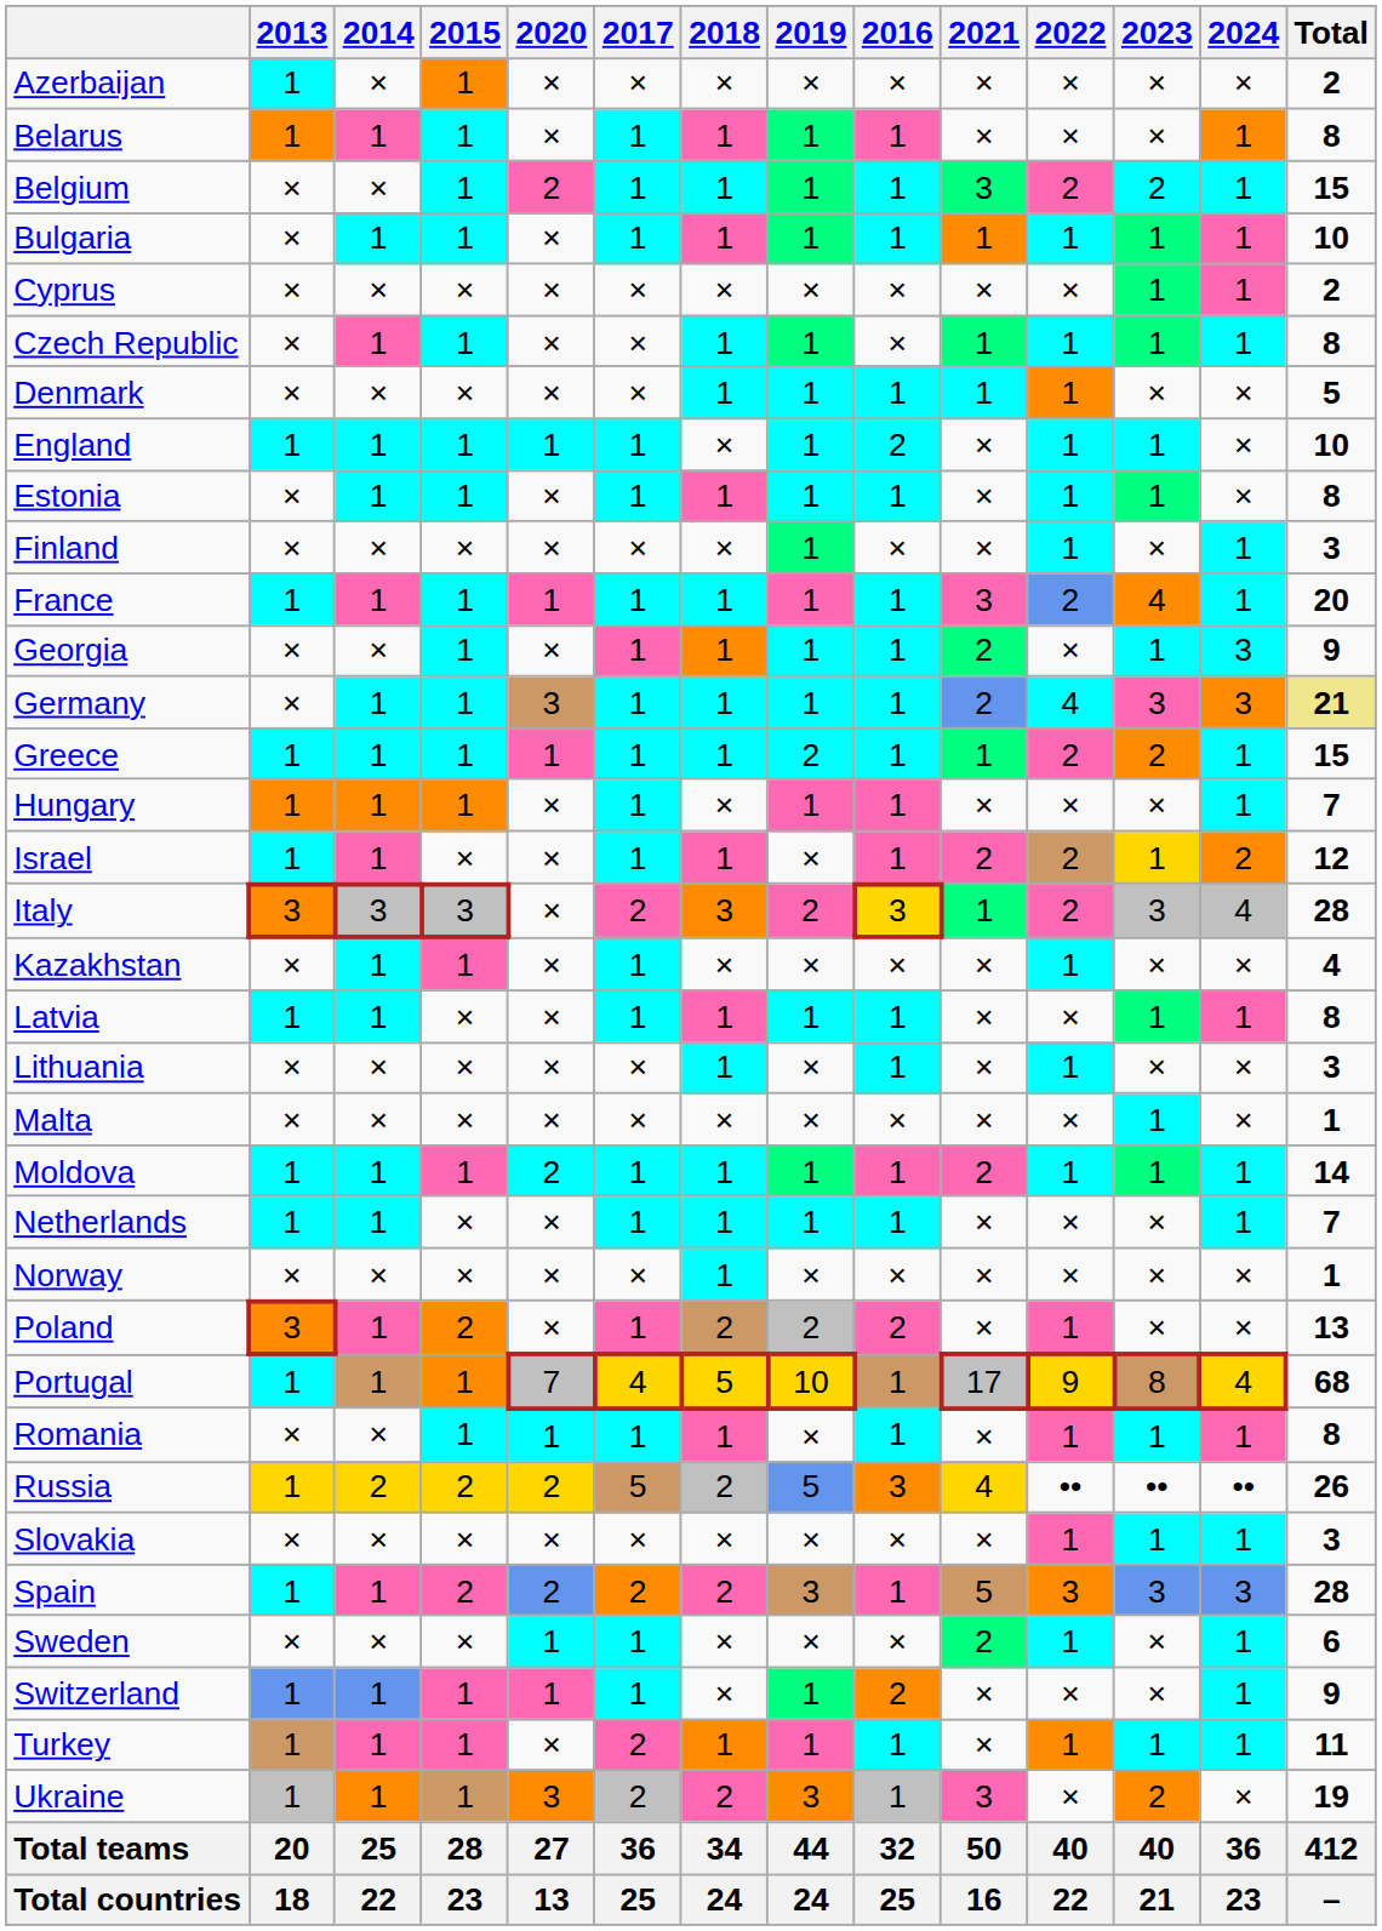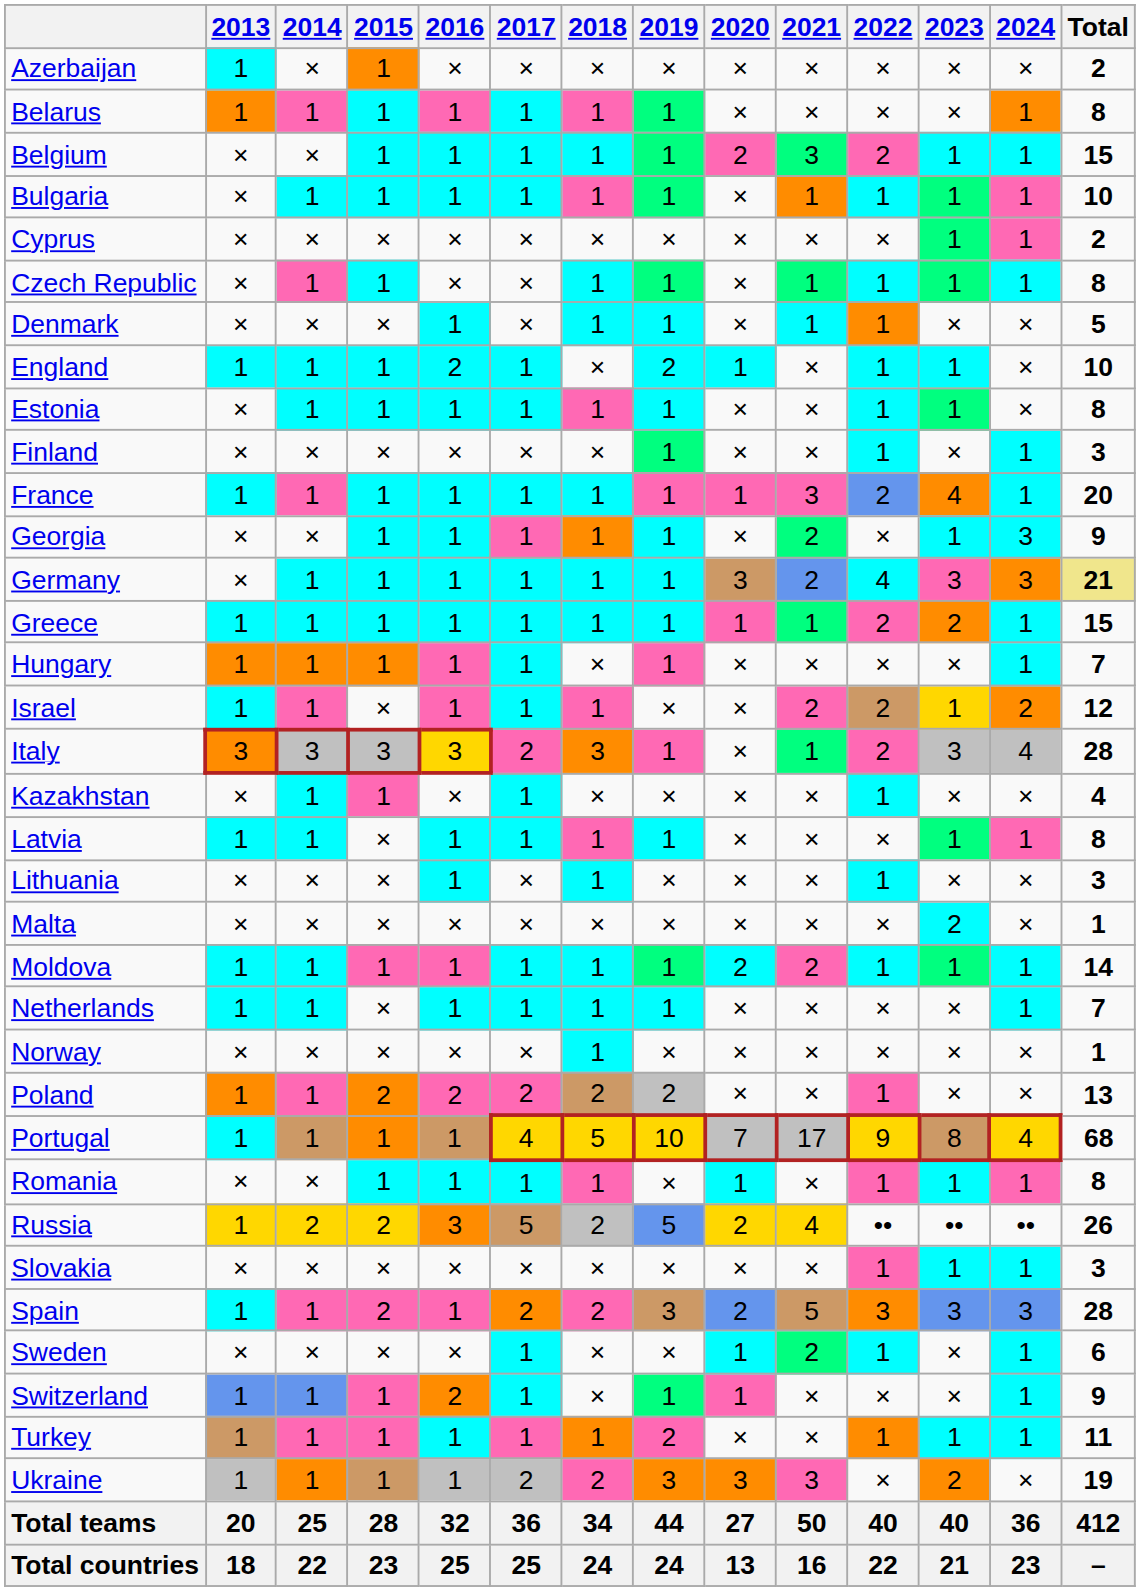 <table class="wikitable" style="text-align:center;font-size:88%;">
 <tr>
 <th></th>
 <th><a href='#'>2013</a></th>
 <th><a href='#'>2014</a></th>
 <th><a href='#'>2015</a></th>
-<th><a href='#'>2020</a></th>
+<th><a href='#'>2016</a></th>
 <th><a href='#'>2017</a></th>
 <th><a href='#'>2018</a></th>
 <th><a href='#'>2019</a></th>
-<th><a href='#'>2016</a></th>
+<th><a href='#'>2020</a></th>
 <th><a href='#'>2021</a></th>
 <th><a href='#'>2022</a></th>
 <th><a href='#'>2023</a></th>
 <th><a href='#'>2024</a></th>
 <th>Total</th>
 </tr>
 <tr>
 <td align=left> <a href='#'>Azerbaijan</a></td>
 <td bgcolor=cyan>1</td>
 <td>×</td>
 <td bgcolor=darkorange>1</td>
 <td>×</td>
 <td>×</td>
 <td>×</td>
 <td>×</td>
 <td>×</td>
 <td>×</td>
 <td>×</td>
 <td>×</td>
 <td>×</td>
 <td><strong>2</strong></td>
 </tr>
 <tr>
 <td align=left> <a href='#'>Belarus</a></td>
 <td bgcolor=darkorange>1</td>
 <td bgcolor=hotpink>1</td>
 <td bgcolor=cyan>1</td>
-<td>×</td>
+<td bgcolor=hotpink>1</td>
 <td bgcolor=cyan>1</td>
 <td bgcolor=hotpink>1</td>
 <td bgcolor=springgreen>1</td>
-<td bgcolor=hotpink>1</td>
+<td>×</td>
 <td>×</td>
 <td>×</td>
 <td>×</td>
 <td bgcolor=darkorange>1</td>
 <td><strong>8</strong></td>
 </tr>
 <tr>
 <td align=left> <a href='#'>Belgium</a></td>
 <td>×</td>
 <td>×</td>
 <td bgcolor=cyan>1</td>
-<td bgcolor=hotpink>2</td>
+<td bgcolor=cyan>1</td>
 <td bgcolor=cyan>1</td>
 <td bgcolor=cyan>1</td>
 <td bgcolor=springgreen>1</td>
-<td bgcolor=cyan>1</td>
+<td bgcolor=hotpink>2</td>
 <td bgcolor=springgreen>3</td>
 <td bgcolor=hotpink>2</td>
-<td bgcolor=cyan>2</td>
+<td bgcolor=cyan>1</td>
 <td bgcolor=cyan>1</td>
 <td><strong>15</strong></td>
 </tr>
 <tr>
 <td align=left> <a href='#'>Bulgaria</a></td>
 <td>×</td>
 <td bgcolor=cyan>1</td>
 <td bgcolor=cyan>1</td>
-<td>×</td>
+<td bgcolor=cyan>1</td>
 <td bgcolor=cyan>1</td>
 <td bgcolor=hotpink>1</td>
 <td bgcolor=springgreen>1</td>
-<td bgcolor=cyan>1</td>
+<td>×</td>
 <td bgcolor=darkorange>1</td>
 <td bgcolor=cyan>1</td>
 <td bgcolor=springgreen>1</td>
 <td bgcolor=hotpink>1</td>
 <td><strong>10</strong></td>
 </tr>
 <tr>
 <td align=left> <a href='#'>Cyprus</a></td>
 <td>×</td>
 <td>×</td>
 <td>×</td>
 <td>×</td>
 <td>×</td>
 <td>×</td>
 <td>×</td>
 <td>×</td>
 <td>×</td>
 <td>×</td>
 <td bgcolor=springgreen>1</td>
 <td bgcolor=hotpink>1</td>
 <td><strong>2</strong></td>
 </tr>
 <tr>
 <td align=left> <a href='#'>Czech Republic</a></td>
 <td>×</td>
 <td bgcolor=hotpink>1</td>
 <td bgcolor=cyan>1</td>
 <td>×</td>
 <td>×</td>
 <td bgcolor=cyan>1</td>
 <td bgcolor=springgreen>1</td>
 <td>×</td>
 <td bgcolor=springgreen>1</td>
 <td bgcolor=cyan>1</td>
 <td bgcolor=springgreen>1</td>
 <td bgcolor=cyan>1</td>
 <td><strong>8</strong></td>
 </tr>
 <tr>
 <td align=left> <a href='#'>Denmark</a></td>
 <td>×</td>
 <td>×</td>
 <td>×</td>
-<td>×</td>
+<td bgcolor=cyan>1</td>
 <td>×</td>
 <td bgcolor=cyan>1</td>
 <td bgcolor=cyan>1</td>
-<td bgcolor=cyan>1</td>
+<td>×</td>
 <td bgcolor=cyan>1</td>
 <td bgcolor=darkorange>1</td>
 <td>×</td>
 <td>×</td>
 <td><strong>5</strong></td>
 </tr>
 <tr>
 <td align=left> <a href='#'>England</a></td>
 <td bgcolor=cyan>1</td>
 <td bgcolor=cyan>1</td>
 <td bgcolor=cyan>1</td>
-<td bgcolor=cyan>1</td>
+<td bgcolor=cyan>2</td>
 <td bgcolor=cyan>1</td>
 <td>×</td>
+<td bgcolor=cyan>2</td>
 <td bgcolor=cyan>1</td>
-<td bgcolor=cyan>2</td>
 <td>×</td>
 <td bgcolor=cyan>1</td>
 <td bgcolor=cyan>1</td>
 <td>×</td>
 <td><strong>10</strong></td>
 </tr>
 <tr>
 <td align=left> <a href='#'>Estonia</a></td>
 <td>×</td>
 <td bgcolor=cyan>1</td>
 <td bgcolor=cyan>1</td>
-<td>×</td>
+<td bgcolor=cyan>1</td>
 <td bgcolor=cyan>1</td>
 <td bgcolor=hotpink>1</td>
 <td bgcolor=cyan>1</td>
-<td bgcolor=cyan>1</td>
+<td>×</td>
 <td>×</td>
 <td bgcolor=cyan>1</td>
 <td bgcolor=springgreen>1</td>
 <td>×</td>
 <td><strong>8</strong></td>
 </tr>
 <tr>
 <td align=left> <a href='#'>Finland</a></td>
 <td>×</td>
 <td>×</td>
 <td>×</td>
 <td>×</td>
 <td>×</td>
 <td>×</td>
 <td bgcolor=springgreen>1</td>
 <td>×</td>
 <td>×</td>
 <td bgcolor=cyan>1</td>
 <td>×</td>
 <td bgcolor=cyan>1</td>
 <td><strong>3</strong></td>
 </tr>
 <tr>
 <td align=left> <a href='#'>France</a></td>
 <td bgcolor=cyan>1</td>
 <td bgcolor=hotpink>1</td>
 <td bgcolor=cyan>1</td>
-<td bgcolor=hotpink>1</td>
+<td bgcolor=cyan>1</td>
 <td bgcolor=cyan>1</td>
 <td bgcolor=cyan>1</td>
 <td bgcolor=hotpink>1</td>
-<td bgcolor=cyan>1</td>
+<td bgcolor=hotpink>1</td>
 <td bgcolor=hotpink>3</td>
 <td bgcolor=CornflowerBlue>2</td>
 <td bgcolor=darkorange>4</td>
 <td bgcolor=cyan>1</td>
 <td><strong>20</strong></td>
 </tr>
 <tr>
 <td align=left> <a href='#'>Georgia</a></td>
 <td>×</td>
 <td>×</td>
 <td bgcolor=cyan>1</td>
-<td>×</td>
+<td bgcolor=cyan>1</td>
 <td bgcolor=hotpink>1</td>
 <td bgcolor=darkorange>1</td>
 <td bgcolor=cyan>1</td>
-<td bgcolor=cyan>1</td>
+<td>×</td>
 <td bgcolor=springgreen>2</td>
 <td>×</td>
 <td bgcolor=cyan>1</td>
 <td bgcolor=cyan>3</td>
 <td><strong>9</strong></td>
 </tr>
 <tr>
 <td align=left> <a href='#'>Germany</a></td>
 <td>×</td>
 <td bgcolor=cyan>1</td>
 <td bgcolor=cyan>1</td>
-<td bgcolor=#c96>3</td>
 <td bgcolor=cyan>1</td>
 <td bgcolor=cyan>1</td>
 <td bgcolor=cyan>1</td>
 <td bgcolor=cyan>1</td>
+<td bgcolor=#c96>3</td>
 <td bgcolor=CornflowerBlue>2</td>
 <td bgcolor=cyan>4</td>
 <td bgcolor=hotpink>3</td>
 <td bgcolor=darkorange>3</td>
 <td style="background: khaki;"><strong>21</strong></td>
 </tr>
 <tr>
 <td align=left> <a href='#'>Greece</a></td>
 <td bgcolor=cyan>1</td>
 <td bgcolor=cyan>1</td>
 <td bgcolor=cyan>1</td>
-<td bgcolor=hotpink>1</td>
 <td bgcolor=cyan>1</td>
 <td bgcolor=cyan>1</td>
-<td bgcolor=cyan>2</td>
 <td bgcolor=cyan>1</td>
+<td bgcolor=cyan>1</td>
+<td bgcolor=hotpink>1</td>
 <td bgcolor=springgreen>1</td>
 <td bgcolor=hotpink>2</td>
 <td bgcolor=darkorange>2</td>
 <td bgcolor=cyan>1</td>
 <td><strong>15</strong></td>
 </tr>
 <tr>
 <td align=left> <a href='#'>Hungary</a></td>
 <td bgcolor=darkorange>1</td>
 <td bgcolor=darkorange>1</td>
 <td bgcolor=darkorange>1</td>
-<td>×</td>
+<td bgcolor=hotpink>1</td>
 <td bgcolor=cyan>1</td>
 <td>×</td>
 <td bgcolor=hotpink>1</td>
-<td bgcolor=hotpink>1</td>
+<td>×</td>
 <td>×</td>
 <td>×</td>
 <td>×</td>
 <td bgcolor=cyan>1</td>
 <td><strong>7</strong></td>
 </tr>
 <tr>
 <td align=left> <a href='#'>Israel</a></td>
 <td bgcolor=cyan>1</td>
 <td bgcolor=hotpink>1</td>
 <td>×</td>
-<td>×</td>
+<td bgcolor=hotpink>1</td>
 <td bgcolor=cyan>1</td>
 <td bgcolor=hotpink>1</td>
 <td>×</td>
-<td bgcolor=hotpink>1</td>
+<td>×</td>
 <td bgcolor=hotpink>2</td>
 <td bgcolor=#c96>2</td>
 <td bgcolor=gold>1</td>
 <td bgcolor=darkorange>2</td>
 <td><strong>12</strong></td>
 </tr>
 <tr>
 <td align=left> <a href='#'>Italy</a></td>
 <td bgcolor=darkorange style="border: 2.5px solid firebrick">3</td>
 <td bgcolor=silver style="border: 2.5px solid firebrick">3</td>
 <td bgcolor=silver style="border: 2.5px solid firebrick">3</td>
-<td>×</td>
+<td bgcolor=gold style="border: 2.5px solid firebrick">3</td>
 <td bgcolor=hotpink>2</td>
 <td bgcolor=darkorange>3</td>
-<td bgcolor=hotpink>2</td>
-<td bgcolor=gold style="border: 2.5px solid firebrick">3</td>
+<td bgcolor=hotpink>1</td>
+<td>×</td>
 <td bgcolor=springgreen>1</td>
 <td bgcolor=hotpink>2</td>
 <td bgcolor=silver>3</td>
 <td bgcolor=silver>4</td>
 <td><strong>28</strong></td>
 </tr>
 <tr>
 <td align=left> <a href='#'>Kazakhstan</a></td>
 <td>×</td>
 <td bgcolor=cyan>1</td>
 <td bgcolor=hotpink>1</td>
 <td>×</td>
 <td bgcolor=cyan>1</td>
 <td>×</td>
 <td>×</td>
 <td>×</td>
 <td>×</td>
 <td bgcolor=cyan>1</td>
 <td>×</td>
 <td>×</td>
 <td><strong>4</strong></td>
 </tr>
 <tr>
 <td align=left> <a href='#'>Latvia</a></td>
 <td bgcolor=cyan>1</td>
 <td bgcolor=cyan>1</td>
 <td>×</td>
-<td>×</td>
+<td bgcolor=cyan>1</td>
 <td bgcolor=cyan>1</td>
 <td bgcolor=hotpink>1</td>
 <td bgcolor=cyan>1</td>
-<td bgcolor=cyan>1</td>
+<td>×</td>
 <td>×</td>
 <td>×</td>
 <td bgcolor=springgreen>1</td>
 <td bgcolor=hotpink>1</td>
 <td><strong>8</strong></td>
 </tr>
 <tr>
 <td align=left> <a href='#'>Lithuania</a></td>
 <td>×</td>
 <td>×</td>
 <td>×</td>
-<td>×</td>
+<td bgcolor=cyan>1</td>
 <td>×</td>
 <td bgcolor=cyan>1</td>
 <td>×</td>
-<td bgcolor=cyan>1</td>
+<td>×</td>
 <td>×</td>
 <td bgcolor=cyan>1</td>
 <td>×</td>
 <td>×</td>
 <td><strong>3</strong></td>
 </tr>
 <tr>
 <td align=left> <a href='#'>Malta</a></td>
 <td>×</td>
 <td>×</td>
 <td>×</td>
 <td>×</td>
 <td>×</td>
 <td>×</td>
 <td>×</td>
 <td>×</td>
 <td>×</td>
 <td>×</td>
-<td bgcolor=cyan>1</td>
+<td bgcolor=cyan>2</td>
 <td>×</td>
 <td><strong>1</strong></td>
 </tr>
 <tr>
 <td align=left> <a href='#'>Moldova</a></td>
 <td bgcolor=cyan>1</td>
 <td bgcolor=cyan>1</td>
 <td bgcolor=hotpink>1</td>
-<td bgcolor=cyan>2</td>
+<td bgcolor=hotpink>1</td>
 <td bgcolor=cyan>1</td>
 <td bgcolor=cyan>1</td>
 <td bgcolor=springgreen>1</td>
-<td bgcolor=hotpink>1</td>
+<td bgcolor=cyan>2</td>
 <td bgcolor=hotpink>2</td>
 <td bgcolor=cyan>1</td>
 <td bgcolor=springgreen>1</td>
 <td bgcolor=cyan>1</td>
 <td><strong>14</strong></td>
 </tr>
 <tr>
 <td align=left> <a href='#'>Netherlands</a></td>
 <td bgcolor=cyan>1</td>
 <td bgcolor=cyan>1</td>
 <td>×</td>
-<td>×</td>
 <td bgcolor=cyan>1</td>
 <td bgcolor=cyan>1</td>
 <td bgcolor=cyan>1</td>
 <td bgcolor=cyan>1</td>
+<td>×</td>
 <td>×</td>
 <td>×</td>
 <td>×</td>
 <td bgcolor=cyan>1</td>
 <td><strong>7</strong></td>
 </tr>
 <tr>
 <td align=left> <a href='#'>Norway</a></td>
 <td>×</td>
 <td>×</td>
 <td>×</td>
 <td>×</td>
 <td>×</td>
 <td bgcolor=cyan>1</td>
 <td>×</td>
 <td>×</td>
 <td>×</td>
 <td>×</td>
 <td>×</td>
 <td>×</td>
 <td><strong>1</strong></td>
 </tr>
 <tr>
 <td align=left> <a href='#'>Poland</a></td>
-<td bgcolor=darkorange style="border: 2.5px solid firebrick">3</td>
+<td bgcolor=darkorange>1</td>
 <td bgcolor=hotpink>1</td>
 <td bgcolor=darkorange>2</td>
-<td>×</td>
-<td bgcolor=hotpink>1</td>
+<td bgcolor=hotpink>2</td>
+<td bgcolor=hotpink>2</td>
 <td bgcolor=#c96>2</td>
 <td bgcolor=silver>2</td>
-<td bgcolor=hotpink>2</td>
+<td>×</td>
 <td>×</td>
 <td bgcolor=hotpink>1</td>
 <td>×</td>
 <td>×</td>
 <td><strong>13</strong></td>
 </tr>
 <tr>
 <td align=left> <a href='#'>Portugal</a></td>
 <td bgcolor=cyan>1</td>
 <td bgcolor=#c96>1</td>
 <td bgcolor=darkorange>1</td>
-<td bgcolor=silver style="border: 2.5px solid firebrick">7</td>
+<td bgcolor=#c96>1</td>
 <td bgcolor=gold style="border: 2.5px solid firebrick">4</td>
 <td bgcolor=gold style="border: 2.5px solid firebrick">5</td>
 <td bgcolor=gold style="border: 2.5px solid firebrick">10</td>
-<td bgcolor=#c96>1</td>
+<td bgcolor=silver style="border: 2.5px solid firebrick">7</td>
 <td bgcolor=silver style="border: 2.5px solid firebrick">17</td>
 <td bgcolor=gold style="border: 2.5px solid firebrick">9</td>
 <td bgcolor=#c96 style="border: 2.5px solid firebrick">8</td>
 <td bgcolor=gold style="border: 2.5px solid firebrick">4</td>
 <td><strong>68</strong></td>
 </tr>
 <tr>
 <td align=left> <a href='#'>Romania</a></td>
 <td>×</td>
 <td>×</td>
 <td bgcolor=cyan>1</td>
 <td bgcolor=cyan>1</td>
 <td bgcolor=cyan>1</td>
 <td bgcolor=hotpink>1</td>
 <td>×</td>
 <td bgcolor=cyan>1</td>
 <td>×</td>
 <td bgcolor=hotpink>1</td>
 <td bgcolor=cyan>1</td>
 <td bgcolor=hotpink>1</td>
 <td><strong>8</strong></td>
 </tr>
 <tr>
 <td align=left> <a href='#'>Russia</a></td>
 <td bgcolor=gold>1</td>
 <td bgcolor=gold>2</td>
 <td bgcolor=gold>2</td>
-<td bgcolor=gold>2</td>
+<td bgcolor=darkorange>3</td>
 <td bgcolor=#c96>5</td>
 <td bgcolor=silver>2</td>
 <td bgcolor=CornflowerBlue>5</td>
-<td bgcolor=darkorange>3</td>
+<td bgcolor=gold>2</td>
 <td bgcolor=gold>4</td>
 <td>••</td>
 <td>••</td>
 <td>••</td>
 <td><strong>26</strong></td>
 </tr>
 <tr>
 <td align=left> <a href='#'>Slovakia</a></td>
 <td>×</td>
 <td>×</td>
 <td>×</td>
 <td>×</td>
 <td>×</td>
 <td>×</td>
 <td>×</td>
 <td>×</td>
 <td>×</td>
 <td bgcolor=hotpink>1</td>
 <td bgcolor=cyan>1</td>
 <td bgcolor=cyan>1</td>
 <td><strong>3</strong></td>
 </tr>
 <tr>
 <td align=left> <a href='#'>Spain</a></td>
 <td bgcolor=cyan>1</td>
 <td bgcolor=hotpink>1</td>
 <td bgcolor=hotpink>2</td>
-<td bgcolor=CornflowerBlue>2</td>
+<td bgcolor=hotpink>1</td>
 <td bgcolor=darkorange>2</td>
 <td bgcolor=hotpink>2</td>
 <td bgcolor=#c96>3</td>
-<td bgcolor=hotpink>1</td>
+<td bgcolor=CornflowerBlue>2</td>
 <td bgcolor=#c96>5</td>
 <td bgcolor=darkorange>3</td>
 <td bgcolor=CornflowerBlue>3</td>
 <td bgcolor=CornflowerBlue>3</td>
 <td><strong>28</strong></td>
 </tr>
 <tr>
 <td align=left> <a href='#'>Sweden</a></td>
 <td>×</td>
 <td>×</td>
 <td>×</td>
-<td bgcolor=cyan>1</td>
+<td>×</td>
 <td bgcolor=cyan>1</td>
 <td>×</td>
 <td>×</td>
-<td>×</td>
+<td bgcolor=cyan>1</td>
 <td bgcolor=springgreen>2</td>
 <td bgcolor=cyan>1</td>
 <td>×</td>
 <td bgcolor=cyan>1</td>
 <td><strong>6</strong></td>
 </tr>
 <tr>
 <td align=left> <a href='#'>Switzerland</a></td>
 <td bgcolor=CornflowerBlue>1</td>
 <td bgcolor=CornflowerBlue>1</td>
 <td bgcolor=hotpink>1</td>
-<td bgcolor=hotpink>1</td>
+<td bgcolor=darkorange>2</td>
 <td bgcolor=cyan>1</td>
 <td>×</td>
 <td bgcolor=springgreen>1</td>
-<td bgcolor=darkorange>2</td>
+<td bgcolor=hotpink>1</td>
 <td>×</td>
 <td>×</td>
 <td>×</td>
 <td bgcolor=cyan>1</td>
 <td><strong>9</strong></td>
 </tr>
 <tr>
 <td align=left> <a href='#'>Turkey</a></td>
 <td bgcolor=#c96>1</td>
 <td bgcolor=hotpink>1</td>
 <td bgcolor=hotpink>1</td>
+<td bgcolor=cyan>1</td>
+<td bgcolor=hotpink>1</td>
+<td bgcolor=darkorange>1</td>
+<td bgcolor=hotpink>2</td>
 <td>×</td>
-<td bgcolor=hotpink>2</td>
-<td bgcolor=darkorange>1</td>
-<td bgcolor=hotpink>1</td>
-<td bgcolor=cyan>1</td>
 <td>×</td>
 <td bgcolor=darkorange>1</td>
 <td bgcolor=cyan>1</td>
 <td bgcolor=cyan>1</td>
 <td><strong>11</strong></td>
 </tr>
 <tr>
 <td align=left> <a href='#'>Ukraine</a></td>
 <td bgcolor=silver>1</td>
 <td bgcolor=darkorange>1</td>
 <td bgcolor=#c96>1</td>
-<td bgcolor=darkorange>3</td>
+<td bgcolor=silver>1</td>
 <td bgcolor=silver>2</td>
 <td bgcolor=hotpink>2</td>
 <td bgcolor=darkorange>3</td>
-<td bgcolor=silver>1</td>
+<td bgcolor=darkorange>3</td>
 <td bgcolor=hotpink>3</td>
 <td>×</td>
 <td bgcolor=darkorange>2</td>
 <td>×</td>
 <td><strong>19</strong></td>
 </tr>
 <tr>
 <th style="text-align:left">Total teams</th>
 <th>20</th>
 <th>25</th>
 <th>28</th>
-<th>27</th>
+<th>32</th>
 <th>36</th>
 <th>34</th>
 <th>44</th>
-<th>32</th>
+<th>27</th>
 <th>50</th>
 <th>40</th>
 <th>40</th>
 <th>36</th>
 <th>412</th>
 </tr>
 <tr>
 <th style="text-align:left">Total countries</th>
 <th>18</th>
 <th>22</th>
 <th>23</th>
-<th>13</th>
+<th>25</th>
 <th>25</th>
 <th>24</th>
 <th>24</th>
-<th>25</th>
+<th>13</th>
 <th>16</th>
 <th>22</th>
 <th>21</th>
 <th>23</th>
 <th>–</th>
 </tr>
 </table>
